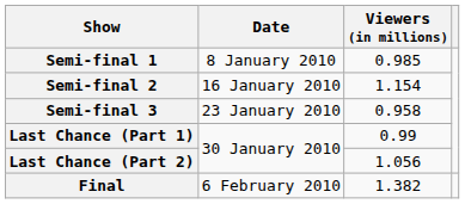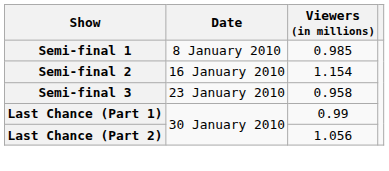 <table class="wikitable plainrowheaders sortable" style="text-align:center">
 <tr>
 <th>Show</th>
 <th>Date</th>
 <th>Viewers<br><small>(in millions)</small></th>
 <th></th>
 </tr>
 <tr>
 <th scope="row">Semi-final 1</th>
 <td>8 January 2010</td>
 <td>0.985</td>
 <td rowspan="5"></td>
 </tr>
 <tr>
 <th scope="row">Semi-final 2</th>
 <td>16 January 2010</td>
 <td>1.154</td>
 </tr>
 <tr>
 <th scope="row">Semi-final 3</th>
 <td>23 January 2010</td>
 <td>0.958</td>
 </tr>
 <tr>
 <th scope="row">Last Chance (Part 1)</th>
 <td rowspan="2">30 January 2010</td>
 <td>0.99</td>
 </tr>
 <tr>
 <th scope="row">Last Chance (Part 2)</th>
 <td>1.056</td>
 </tr>
-<tr>
-<th scope="row">Final</th>
-<td>6 February 2010</td>
-<td>1.382</td>
-<td></td>
-</tr>
 </table>
